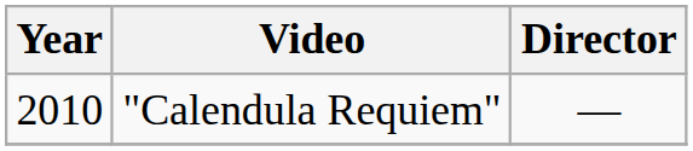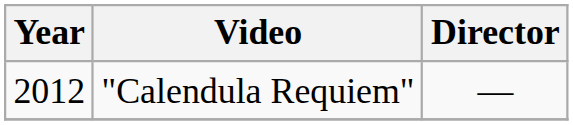 <table class="wikitable plainrowheaders" style="text-align:center;">
 <tr>
 <th>Year</th>
 <th>Video</th>
 <th>Director</th>
 </tr>
 <tr>
-<td align="center" rowspan="1">2010</td>
+<td align="center" rowspan="1">2012</td>
 <td align="left">"Calendula Requiem"</td>
 <td rowspan="1">—</td>
 </tr>
 <tr>
 </tr>
 </table>
